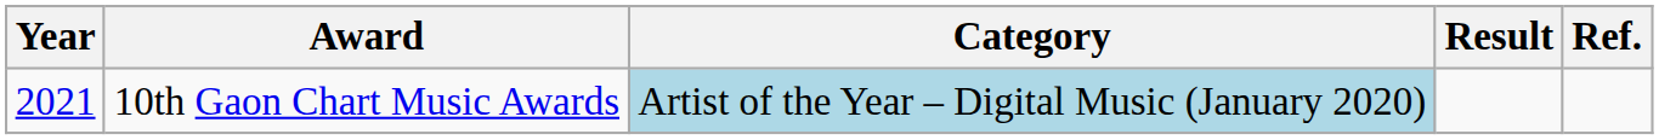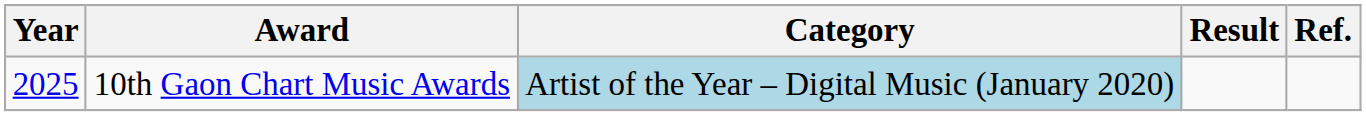 <table class="wikitable sortable">
 <tr>
 <th>Year</th>
 <th>Award</th>
 <th>Category</th>
 <th>Result</th>
 <th>Ref.</th>
 </tr>
 <tr>
-<td><a href='#'>2021</a></td>
+<td><a href='#'>2025</a></td>
 <td>10th <a href='#'>Gaon Chart Music Awards</a></td>
 <td style="background: lightblue;">Artist of the Year – Digital Music (January 2020)</td>
 <td></td>
 <td></td>
 </tr>
 </table>
